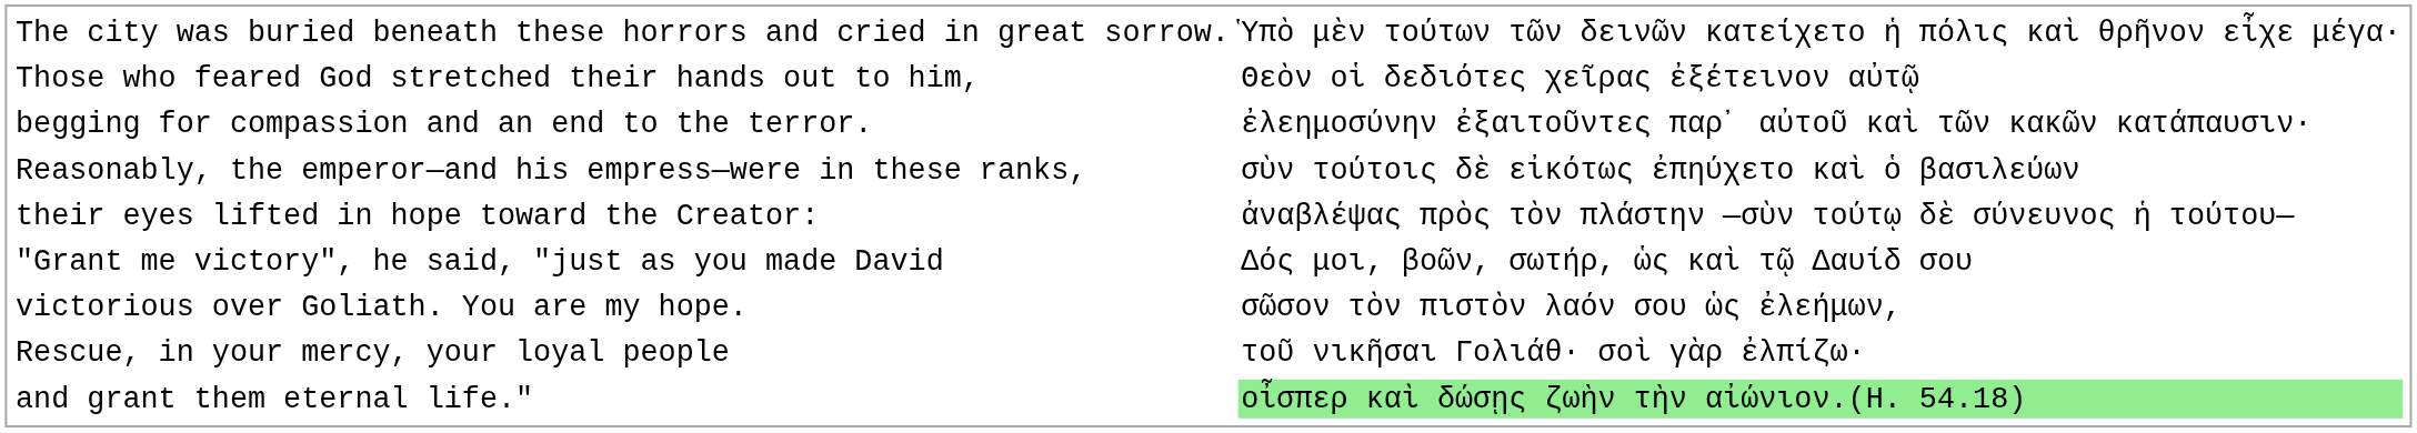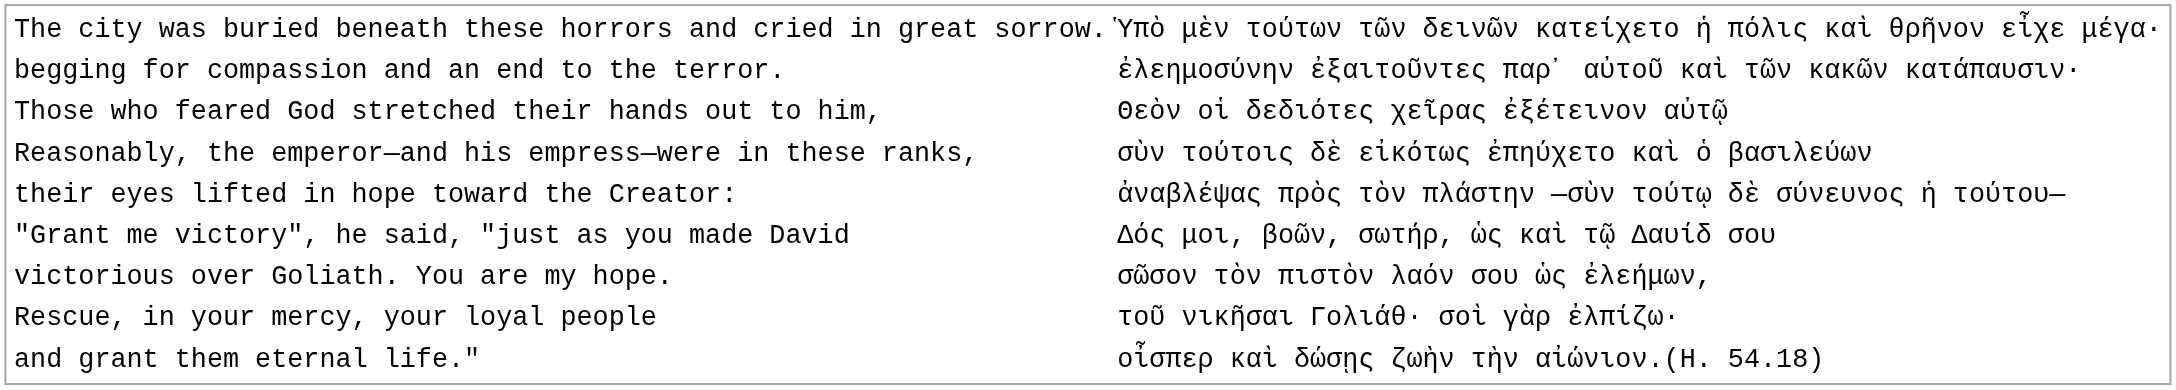 <table style="border-spacing: 3px; border: 1px solid darkgray; margin: 1em auto 1em auto;">
 <tr border="0">
 <td>The city was buried beneath these horrors and cried in great sorrow.</td>
 <td>Ὑπὸ μὲν τούτων τῶν δεινῶν κατείχετο ἡ πόλις καὶ θρῆνον εἶχε μέγα·</td>
 </tr>
 <tr>
+<td>begging for compassion and an end to the terror.</td>
+<td>ἐλεημοσύνην ἐξαιτοῦντες παρ᾽ αὐτοῦ καὶ τῶν κακῶν κατάπαυσιν·</td>
+</tr>
+<tr>
 <td>Those who feared God stretched their hands out to him,</td>
 <td>Θεὸν οἱ δεδιότες χεῖρας ἐξέτεινον αὐτῷ</td>
-</tr>
-<tr>
-<td>begging for compassion and an end to the terror.</td>
-<td>ἐλεημοσύνην ἐξαιτοῦντες παρ᾽ αὐτοῦ καὶ τῶν κακῶν κατάπαυσιν·</td>
 </tr>
 <tr>
 <td>Reasonably, the emperor—and his empress—were in these ranks,</td>
 <td>σὺν τούτοις δὲ εἰκότως ἐπηύχετο καὶ ὁ βασιλεύων</td>
 </tr>
 <tr>
 <td>their eyes lifted in hope toward the Creator:</td>
 <td>ἀναβλέψας πρὸς τὸν πλάστην —σὺν τούτῳ δὲ σύνευνος ἡ τούτου—</td>
 </tr>
 <tr>
 <td>"Grant me victory", he said, "just as you made David</td>
 <td>Δός μοι, βοῶν, σωτήρ, ὡς καὶ τῷ Δαυίδ σου</td>
 </tr>
 <tr>
 <td>victorious over Goliath. You are my hope.</td>
 <td>σῶσον τὸν πιστὸν λαόν σου ὡς ἐλεήμων,</td>
 </tr>
 <tr>
 <td>Rescue, in your mercy, your loyal people</td>
 <td>τοῦ νικῆσαι Γολιάθ· σοὶ γὰρ ἐλπίζω·</td>
 </tr>
 <tr>
 <td>and grant them eternal life."</td>
-<td style="background: lightgreen;">οἶσπερ καὶ δώσῃς ζωὴν τὴν αἰώνιον.(H. 54.18)</td>
+<td>οἶσπερ καὶ δώσῃς ζωὴν τὴν αἰώνιον.(H. 54.18)</td>
 </tr>
 </table>
